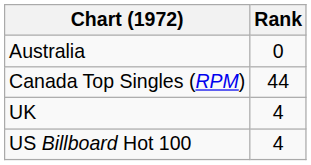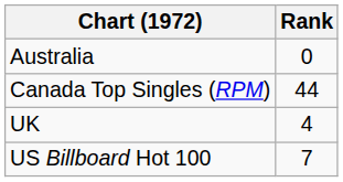 <table class="wikitable sortable">
 <tr>
 <th align="left">Chart (1972)</th>
 <th style="text-align:center;">Rank</th>
 </tr>
 <tr>
 <td>Australia</td>
 <td style="text-align:center;">0</td>
 </tr>
 <tr>
 <td>Canada Top Singles (<em><a href='#'>RPM</a></em>)</td>
 <td style="text-align:center;">44</td>
 </tr>
 <tr>
 <td>UK</td>
 <td style="text-align:center;">4</td>
 </tr>
 <tr>
 <td>US <em>Billboard</em> Hot 100</td>
-<td style="text-align:center;">4</td>
+<td style="text-align:center;">7</td>
 </tr>
 </table>
